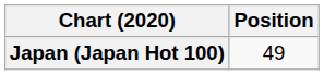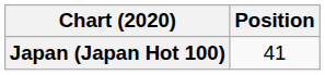 <table class="wikitable plainrowheaders" style="text-align:center">
 <tr>
 <th scope="col">Chart (2020)</th>
 <th scope="col">Position</th>
 </tr>
 <tr>
 <th scope="row">Japan (Japan Hot 100)</th>
-<td>49</td>
+<td>41</td>
 </tr>
 </table>
